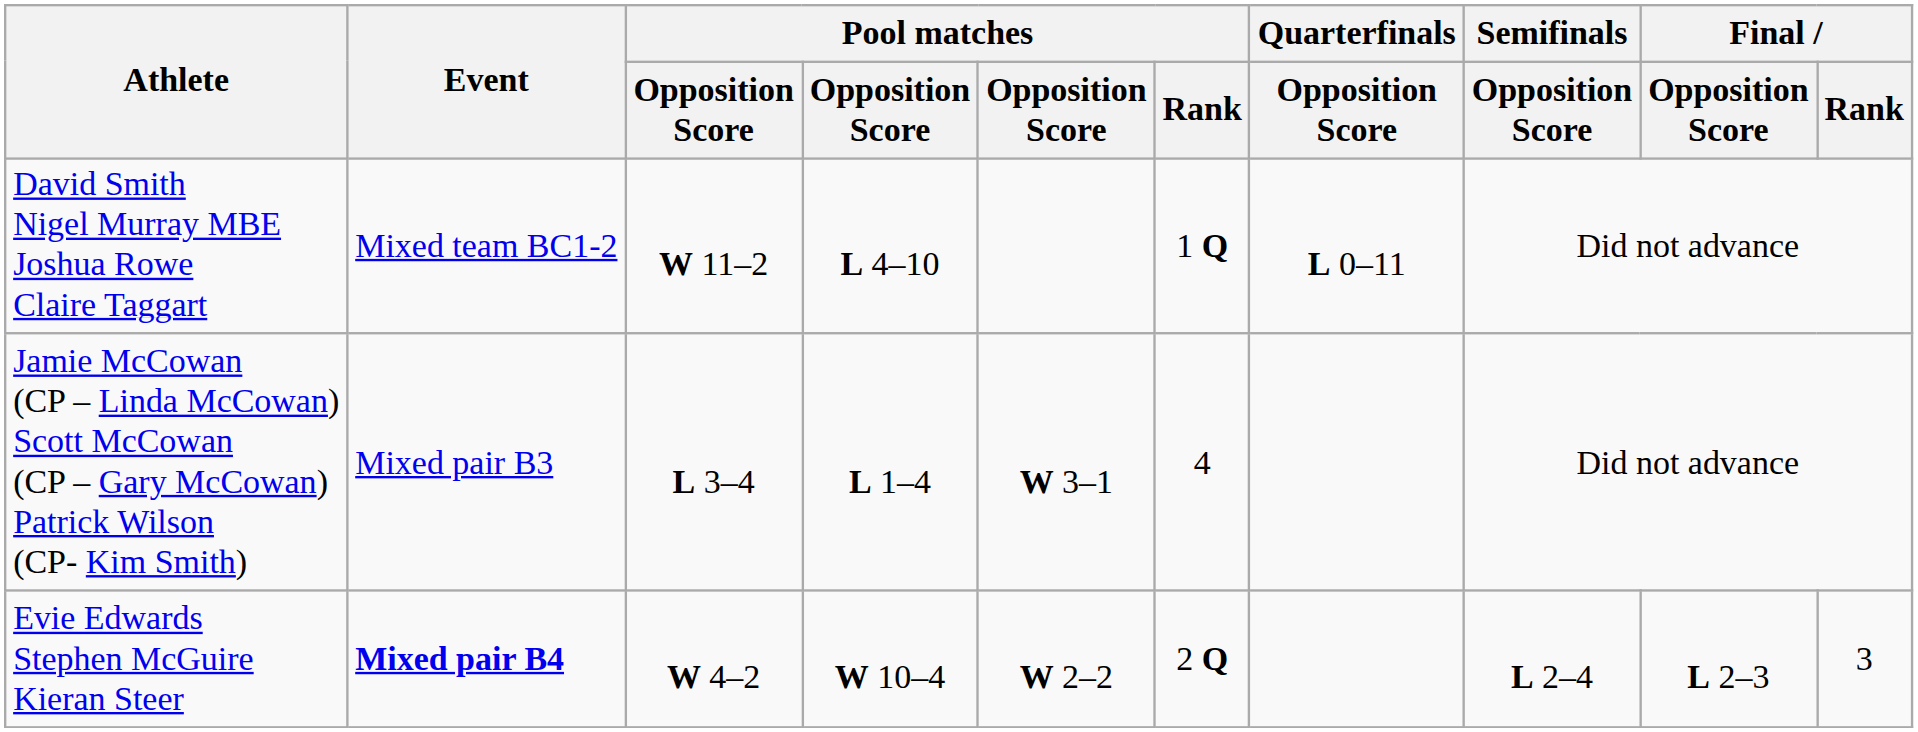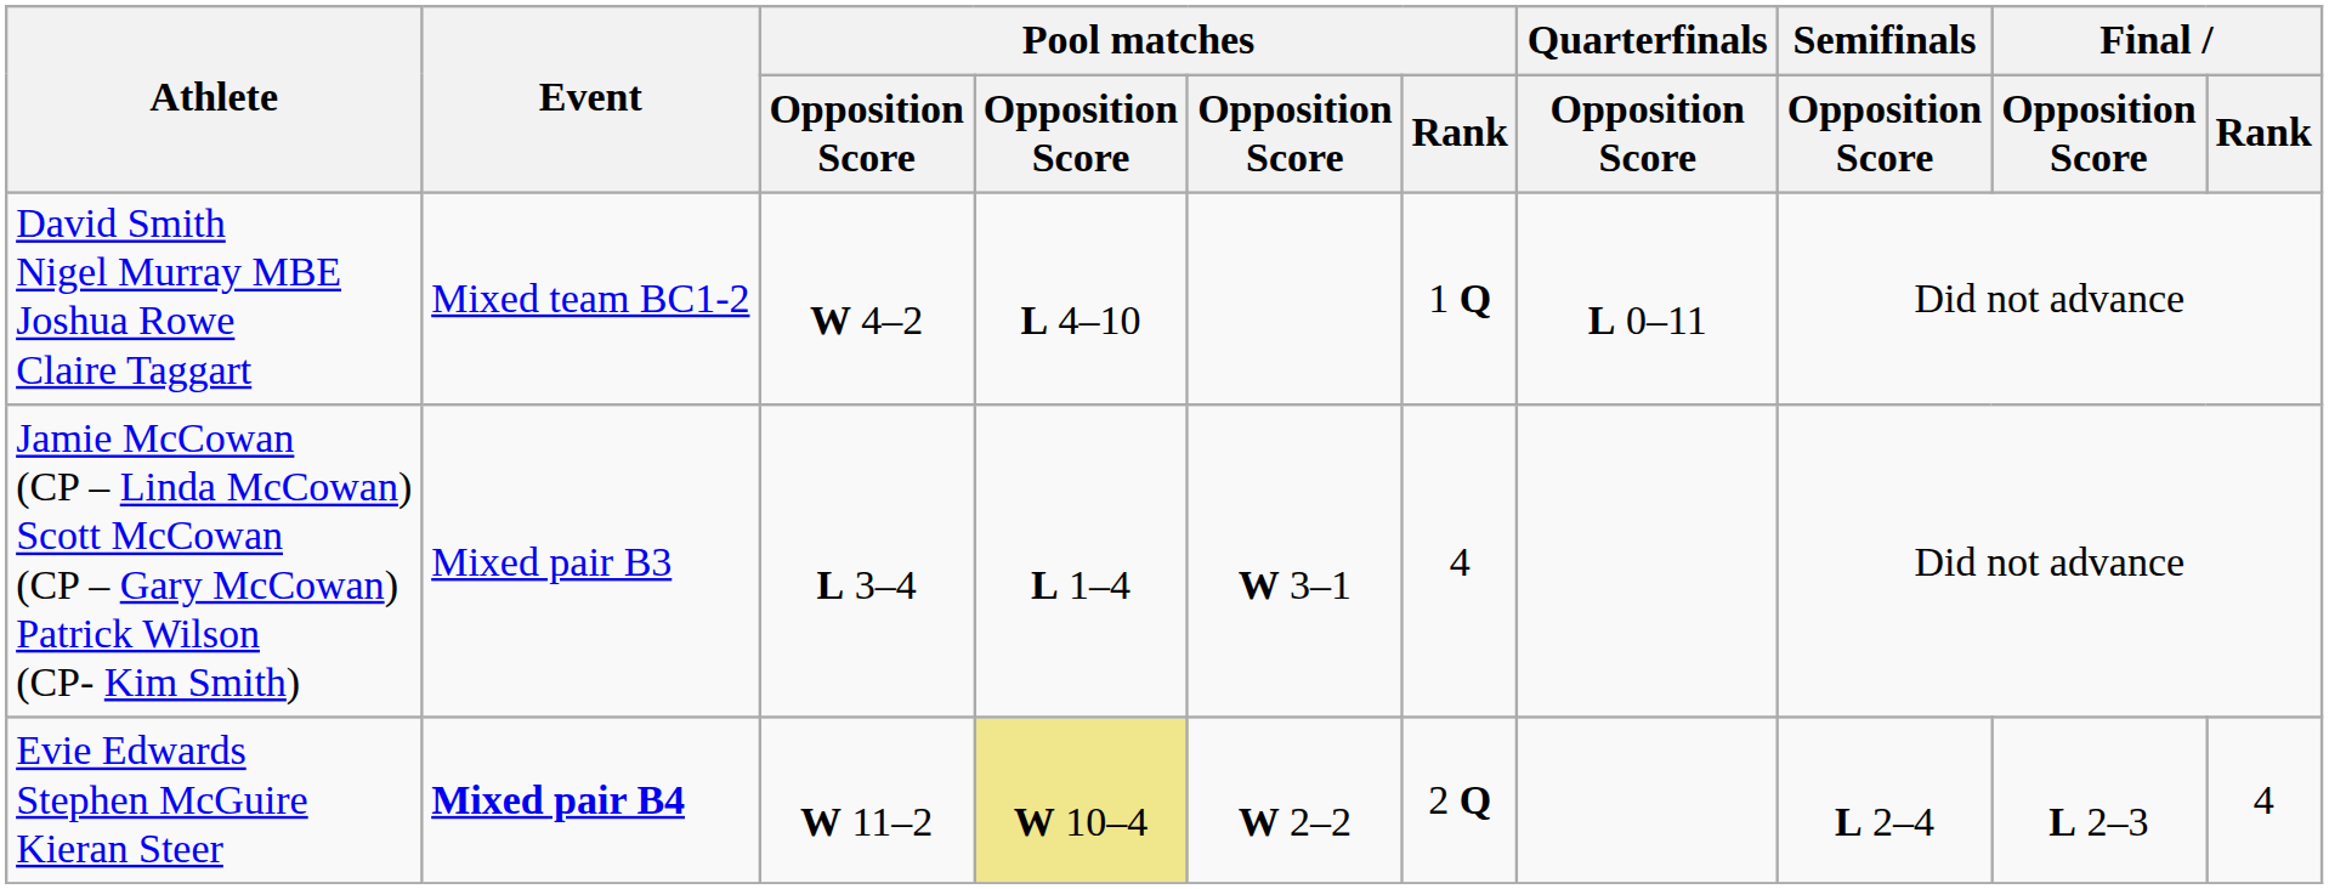 <table class=wikitable style="font-size:90%">
 <tr>
 <th rowspan="2">Athlete</th>
 <th rowspan="2">Event</th>
 <th colspan="4">Pool matches</th>
 <th>Quarterfinals</th>
 <th>Semifinals</th>
 <th colspan=2>Final / </th>
 </tr>
 <tr>
 <th>Opposition<br>Score</th>
 <th>Opposition<br>Score</th>
 <th>Opposition<br>Score</th>
 <th>Rank</th>
 <th>Opposition<br>Score</th>
 <th>Opposition<br>Score</th>
 <th>Opposition<br>Score</th>
 <th>Rank</th>
 </tr>
 <tr align=center>
 <td align=left><a href='#'>David Smith</a><br><a href='#'>Nigel Murray MBE</a><br> <a href='#'>Joshua Rowe</a><br> <a href='#'>Claire Taggart</a></td>
 <td align=left><a href='#'>Mixed team BC1-2</a></td>
-<td><br><strong>W</strong> 11–2</td>
+<td><br><strong>W</strong> 4–2</td>
 <td><br><strong>L</strong> 4–10</td>
 <td></td>
 <td>1 <strong>Q</strong></td>
 <td><br><strong>L</strong> 0–11</td>
 <td colspan="3">Did not advance</td>
 </tr>
 <tr align=center>
 <td align=left><a href='#'>Jamie McCowan</a> <br>(CP – <a href='#'>Linda McCowan</a>)<br> <a href='#'>Scott McCowan</a> <br>(CP – <a href='#'>Gary McCowan</a>)<br> <a href='#'>Patrick Wilson</a><br> (CP- <a href='#'>Kim Smith</a>)</td>
 <td align=left><a href='#'>Mixed pair B3</a></td>
 <td><br><strong>L</strong> 3–4</td>
 <td><br><strong>L</strong> 1–4</td>
 <td><br><strong>W</strong> 3–1</td>
 <td>4</td>
 <td></td>
 <td colspan="3">Did not advance</td>
 </tr>
 <tr align=center>
 <td align=left><a href='#'>Evie Edwards</a><br> <a href='#'>Stephen McGuire</a><br> <a href='#'>Kieran Steer</a></td>
 <td align=left><strong><a href='#'>Mixed pair B4</a></strong></td>
-<td><br><strong>W</strong> 4–2</td>
-<td><br><strong>W</strong> 10–4</td>
+<td><br><strong>W</strong> 11–2</td>
+<td style="background: khaki;"><br><strong>W</strong> 10–4</td>
 <td><br><strong>W</strong> 2–2</td>
 <td>2 <strong>Q</strong></td>
 <td></td>
 <td><br><strong>L</strong> 2–4</td>
 <td><br><strong>L</strong> 2–3</td>
-<td>3</td>
+<td>4</td>
 </tr>
 </table>
